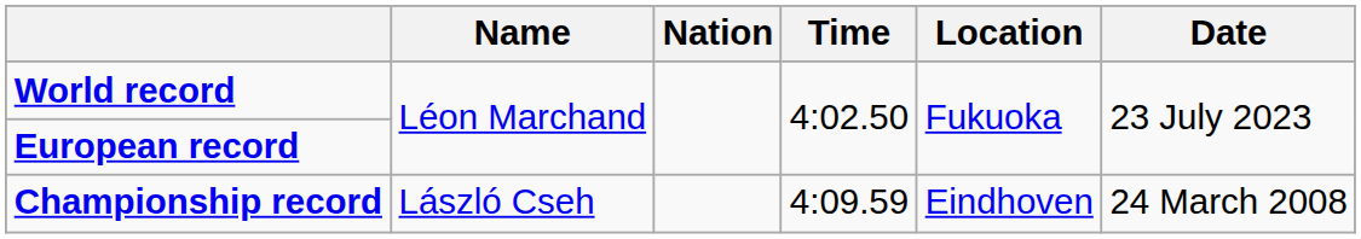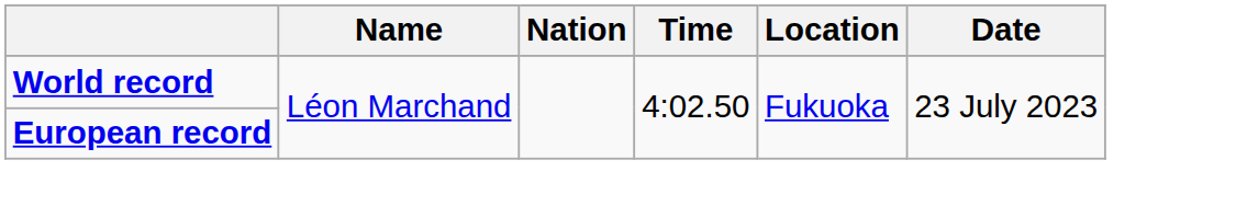 <table class=wikitable>
 <tr>
 <th></th>
 <th>Name</th>
 <th>Nation</th>
 <th>Time</th>
 <th>Location</th>
 <th>Date</th>
 </tr>
 <tr>
 <td><strong><a href='#'>World record</a></strong></td>
 <td rowspan=2><a href='#'>Léon Marchand</a></td>
 <td rowspan=2></td>
 <td rowspan=2>4:02.50</td>
 <td rowspan=2><a href='#'>Fukuoka</a></td>
 <td rowspan=2>23 July 2023</td>
 </tr>
 <tr>
 <td><strong><a href='#'>European record</a></strong></td>
 </tr>
-<tr>
-<td><strong><a href='#'>Championship record</a></strong></td>
-<td><a href='#'>László Cseh</a></td>
-<td></td>
-<td>4:09.59</td>
-<td><a href='#'>Eindhoven</a></td>
-<td>24 March 2008</td>
-</tr>
 </table>
